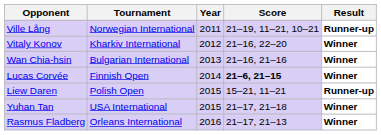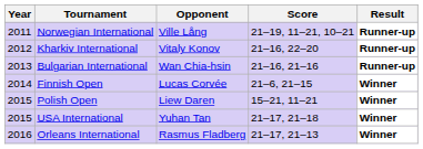 <table class="sortable wikitable" style="font-size: 90%;">
 <tr>
+<th>Year</th>
+<th>Tournament</th>
 <th>Opponent</th>
-<th>Tournament</th>
-<th>Year</th>
 <th>Score</th>
 <th>Result</th>
 </tr>
 <tr style="background:#D8CEF6">
+<td align="center">2011</td>
+<td align="left"><a href='#'>Norwegian International</a></td>
 <td align="left"> <a href='#'>Ville Lång</a></td>
-<td align="left"><a href='#'>Norwegian International</a></td>
-<td align="center">2011</td>
 <td align="left">21–19, 11–21, 10–21</td>
 <td style="text-align:left; background:white"> <strong>Runner-up</strong></td>
 </tr>
 <tr style="background:#D8CEF6">
+<td align="center">2012</td>
+<td align="left"><a href='#'>Kharkiv International</a></td>
 <td align="left"> <a href='#'>Vitaly Konov</a></td>
-<td align="left"><a href='#'>Kharkiv International</a></td>
-<td align="center">2012</td>
 <td align="left">21–16, 22–20</td>
+<td style="text-align:left; background:white"> <strong>Runner-up</strong></td>
+</tr>
+<tr style="background:#D8CEF6">
+<td align="center">2013</td>
+<td align="left"><a href='#'>Bulgarian International</a></td>
+<td align="left"> <a href='#'>Wan Chia-hsin</a></td>
+<td align="left">21–16, 21–16</td>
+<td style="text-align:left; background:white"> <strong>Runner-up</strong></td>
+</tr>
+<tr style="background:#D8CEF6">
+<td align="center">2014</td>
+<td align="left"><a href='#'>Finnish Open</a></td>
+<td align="left"> <a href='#'>Lucas Corvée</a></td>
+<td align="left">21–6, 21–15</td>
 <td style="text-align:left; background:white"> <strong>Winner</strong></td>
 </tr>
 <tr style="background:#D8CEF6">
-<td align="left"> <a href='#'>Wan Chia-hsin</a></td>
-<td align="left"><a href='#'>Bulgarian International</a></td>
-<td align="center">2013</td>
-<td align="left">21–16, 21–16</td>
+<td align="center">2015</td>
+<td align="left"><a href='#'>Polish Open</a></td>
+<td align="left"> <a href='#'>Liew Daren</a></td>
+<td align="left">15–21, 11–21</td>
 <td style="text-align:left; background:white"> <strong>Winner</strong></td>
 </tr>
 <tr style="background:#D8CEF6">
-<td align="left"> <a href='#'>Lucas Corvée</a></td>
-<td align="left"><a href='#'>Finnish Open</a></td>
-<td align="center">2014</td>
-<td align="left"><strong>21–6, 21–15</strong></td>
-<td style="text-align:left; background:white"> <strong>Winner</strong></td>
-</tr>
-<tr style="background:#D8CEF6">
-<td align="left"> <a href='#'>Liew Daren</a></td>
-<td align="left"><a href='#'>Polish Open</a></td>
 <td align="center">2015</td>
-<td align="left">15–21, 11–21</td>
-<td style="text-align:left; background:white"> <strong>Runner-up</strong></td>
-</tr>
-<tr style="background:#D8CEF6">
+<td align="left"><a href='#'>USA International</a></td>
 <td align="left"> <a href='#'>Yuhan Tan</a></td>
-<td align="left"><a href='#'>USA International</a></td>
-<td align="center">2015</td>
 <td align="left">21–17, 21–18</td>
 <td style="text-align:left; background:white"> <strong>Winner</strong></td>
 </tr>
 <tr style="background:#D8CEF6">
+<td align="center">2016</td>
+<td align="left"><a href='#'>Orleans International</a></td>
 <td align="left"> <a href='#'>Rasmus Fladberg</a></td>
-<td align="left"><a href='#'>Orleans International</a></td>
-<td align="center">2016</td>
 <td align="left">21–17, 21–13</td>
 <td style="text-align:left; background:white"> <strong>Winner</strong></td>
 </tr>
 </table>
